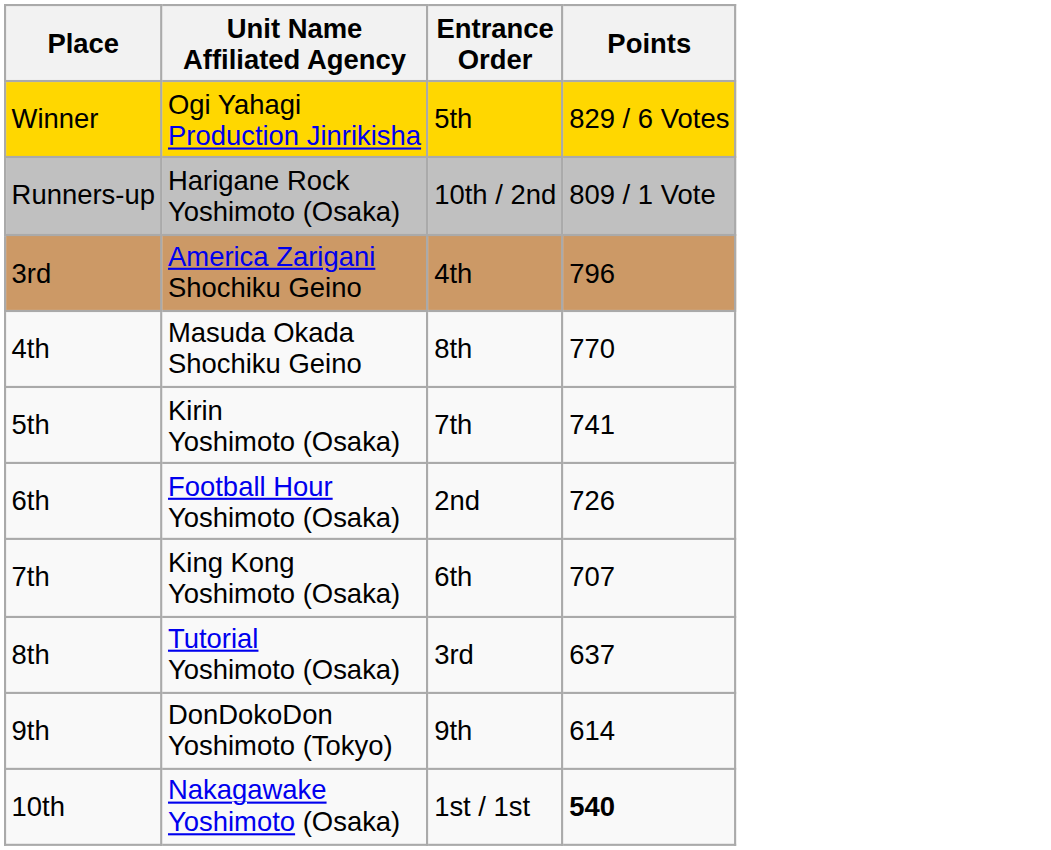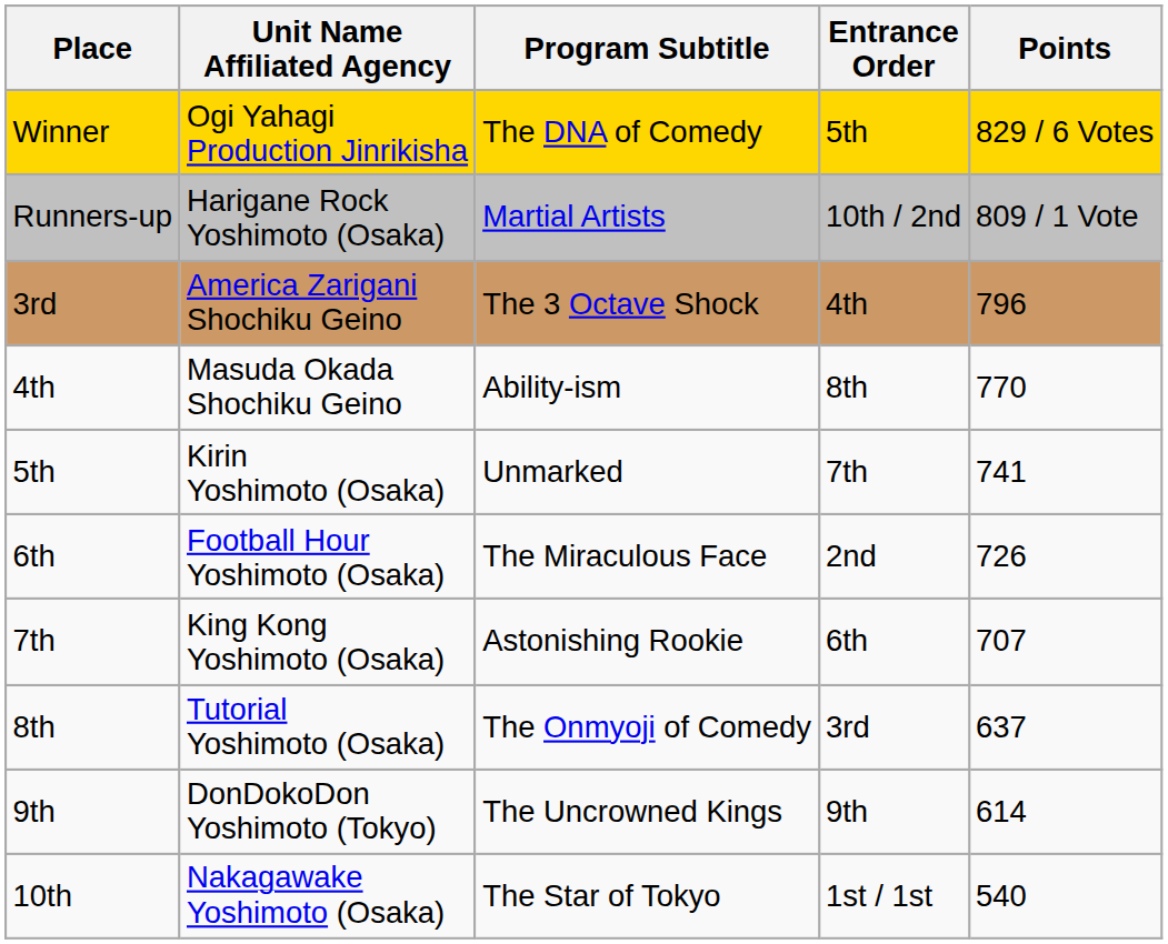 <table class="sortable wikitable" style="font-size:small;">
 <tr>
 <th>Place</th>
 <th class="unsortable">Unit Name<br>Affiliated Agency</th>
+<th class="unsortable">Program Subtitle</th>
 <th>Entrance<br>Order</th>
 <th>Points</th>
 </tr>
 <tr style="background-color:gold;">
 <td>Winner</td>
 <td>Ogi Yahagi<br><a href='#'>Production Jinrikisha</a></td>
+<td>The <a href='#'>DNA</a> of Comedy</td>
 <td>5th</td>
 <td>829 / 6 Votes</td>
 </tr>
 <tr style="background-color:silver;">
 <td>Runners-up</td>
 <td>Harigane Rock<br>Yoshimoto (Osaka)</td>
+<td><a href='#'>Martial Artists</a></td>
 <td>10th / 2nd</td>
 <td>809 / 1 Vote</td>
 </tr>
 <tr style="background-color:#c96;">
 <td>3rd</td>
 <td><a href='#'>America Zarigani</a><br>Shochiku Geino</td>
+<td>The 3 <a href='#'>Octave</a> Shock</td>
 <td>4th</td>
 <td>796</td>
 </tr>
 <tr>
 <td>4th</td>
 <td>Masuda Okada<br>Shochiku Geino</td>
+<td>Ability-ism</td>
 <td>8th</td>
 <td>770</td>
 </tr>
 <tr>
 <td>5th</td>
 <td>Kirin<br>Yoshimoto (Osaka)</td>
+<td>Unmarked</td>
 <td>7th</td>
 <td>741</td>
 </tr>
 <tr>
 <td>6th</td>
 <td><a href='#'>Football Hour</a><br>Yoshimoto (Osaka)</td>
+<td>The Miraculous Face</td>
 <td>2nd</td>
 <td>726</td>
 </tr>
 <tr>
 <td>7th</td>
 <td>King Kong<br>Yoshimoto (Osaka)</td>
+<td>Astonishing Rookie</td>
 <td>6th</td>
 <td>707</td>
 </tr>
 <tr>
 <td>8th</td>
 <td><a href='#'>Tutorial</a><br>Yoshimoto (Osaka)</td>
+<td>The <a href='#'>Onmyoji</a> of Comedy</td>
 <td>3rd</td>
 <td>637</td>
 </tr>
 <tr>
 <td>9th</td>
 <td>DonDokoDon<br>Yoshimoto (Tokyo)</td>
+<td>The Uncrowned Kings</td>
 <td>9th</td>
 <td>614</td>
 </tr>
 <tr>
 <td>10th</td>
 <td><a href='#'>Nakagawake</a><br><a href='#'>Yoshimoto</a> (Osaka)</td>
+<td>The Star of Tokyo</td>
 <td>1st / 1st</td>
-<td><strong>540</strong></td>
+<td>540</td>
 </tr>
 </table>
